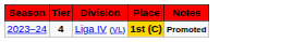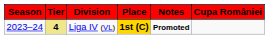 <table class="wikitable" style="text-align:center; font-size:90%">
 <tr>
 <th style="background:#FF0000;color:#000000;border:1px solid #000000;">Season</th>
 <th style="background:#FF0000;color:#000000;border:1px solid #000000;">Tier</th>
 <th style="background:#FF0000;color:#000000;border:1px solid #000000;">Division</th>
 <th style="background:#FF0000;color:#000000;border:1px solid #000000;">Place</th>
 <th style="background:#FF0000;color:#000000;border:1px solid #000000;">Notes</th>
+<th style="background:#FF0000;color:#000000;border:1px solid #000000;">Cupa României</th>
 </tr>
 <tr>
 <td><a href='#'>2023–24</a></td>
-<td><strong>4</strong></td>
+<td style="background: khaki;"><strong>4</strong></td>
 <td><a href='#'>Liga IV</a> <small>(<a href='#'>VL</a>)</small></td>
 <td align=center bgcolor=gold><strong>1st (C)</strong></td>
 <td><strong><small>Promoted</small></strong></td>
+<td></td>
 </tr>
 </table>
